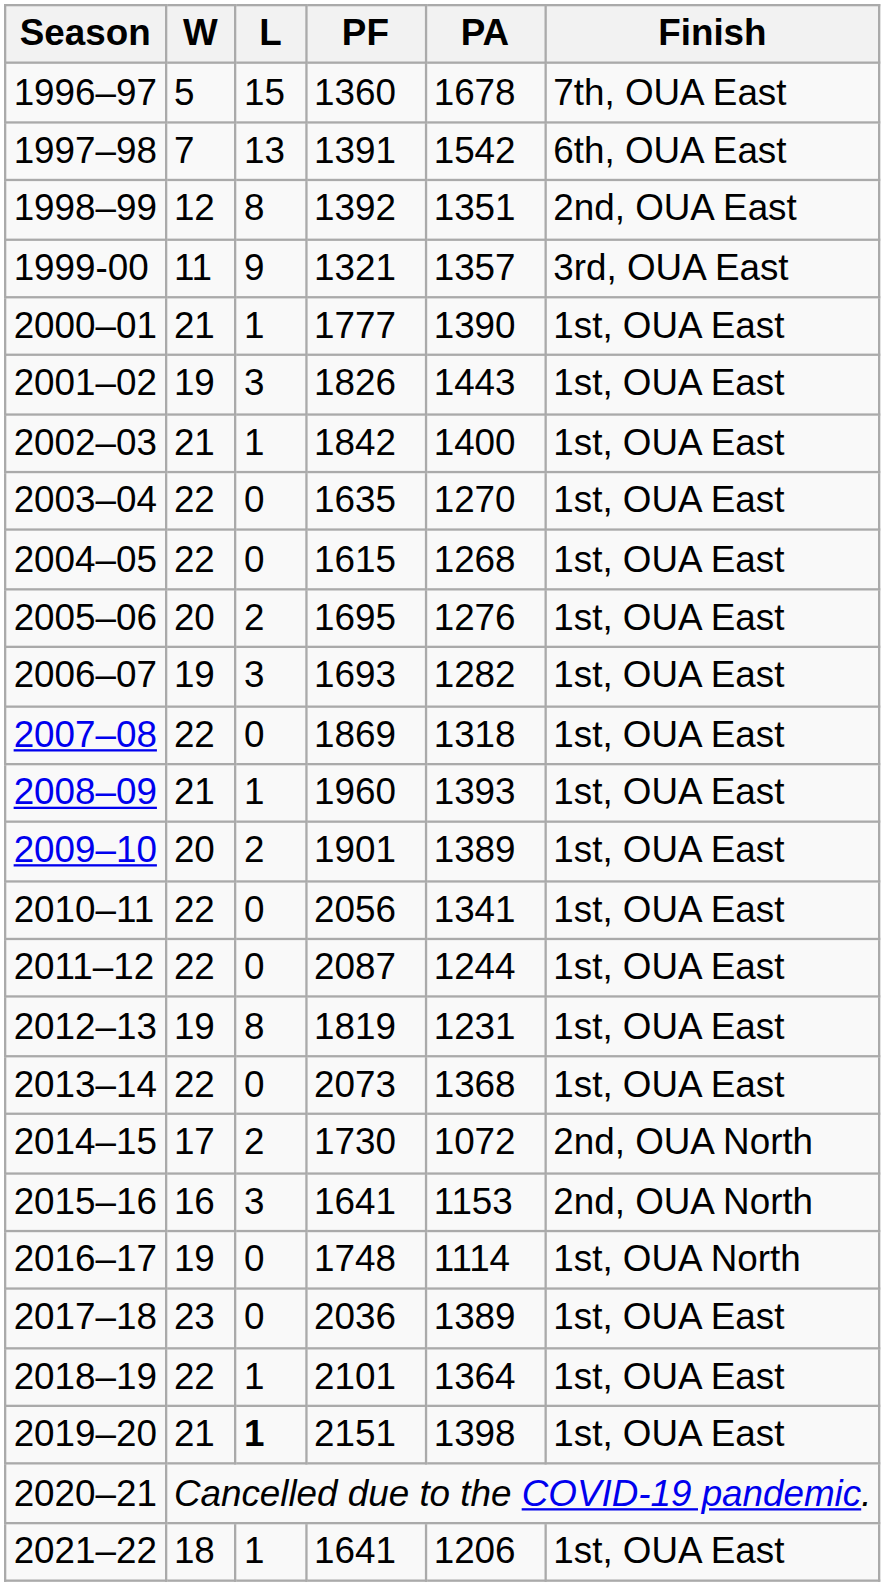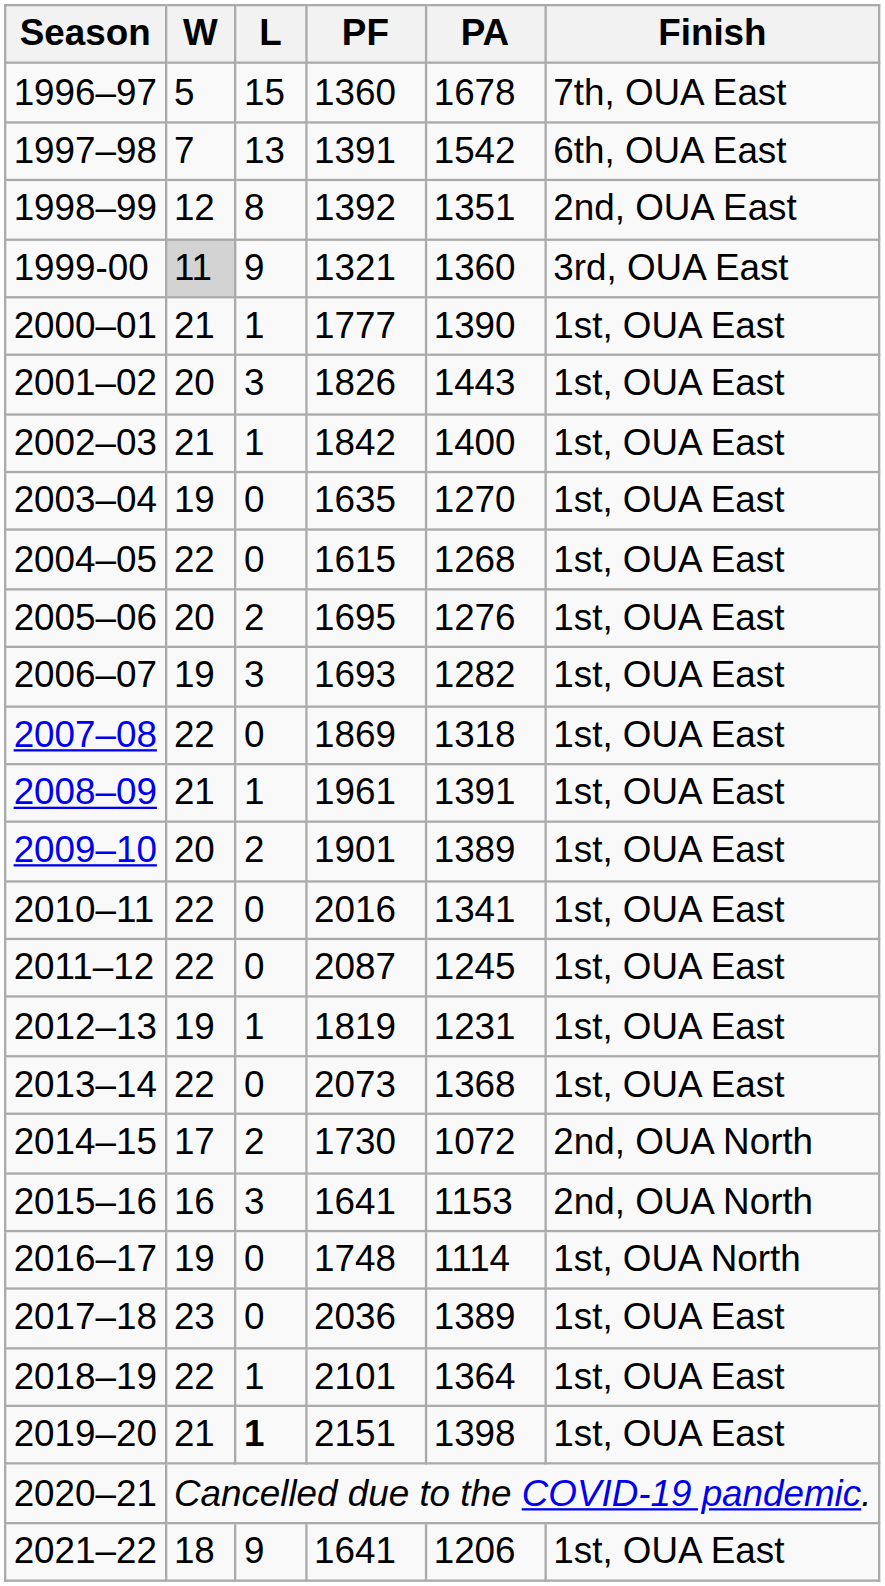 <table class="wikitable">
 <tr>
 <th>Season</th>
 <th>W</th>
 <th>L</th>
 <th>PF</th>
 <th>PA</th>
 <th>Finish</th>
 </tr>
 <tr>
 <td>1996–97</td>
 <td>5</td>
 <td>15</td>
 <td>1360</td>
 <td>1678</td>
 <td>7th, OUA East</td>
 </tr>
 <tr>
 <td>1997–98</td>
 <td>7</td>
 <td>13</td>
 <td>1391</td>
 <td>1542</td>
 <td>6th, OUA East</td>
 </tr>
 <tr>
 <td>1998–99</td>
 <td>12</td>
 <td>8</td>
 <td>1392</td>
 <td>1351</td>
 <td>2nd, OUA East</td>
 </tr>
 <tr>
 <td>1999-00</td>
-<td>11</td>
+<td style="background: lightgrey;">11</td>
 <td>9</td>
 <td>1321</td>
-<td>1357</td>
+<td>1360</td>
 <td>3rd, OUA East</td>
 </tr>
 <tr>
 <td>2000–01</td>
 <td>21</td>
 <td>1</td>
 <td>1777</td>
 <td>1390</td>
 <td>1st, OUA East</td>
 </tr>
 <tr>
 <td>2001–02</td>
-<td>19</td>
+<td>20</td>
 <td>3</td>
 <td>1826</td>
 <td>1443</td>
 <td>1st, OUA East</td>
 </tr>
 <tr>
 <td>2002–03</td>
 <td>21</td>
 <td>1</td>
 <td>1842</td>
 <td>1400</td>
 <td>1st, OUA East</td>
 </tr>
 <tr>
 <td>2003–04</td>
-<td>22</td>
+<td>19</td>
 <td>0</td>
 <td>1635</td>
 <td>1270</td>
 <td>1st, OUA East</td>
 </tr>
 <tr>
 <td>2004–05</td>
 <td>22</td>
 <td>0</td>
 <td>1615</td>
 <td>1268</td>
 <td>1st, OUA East</td>
 </tr>
 <tr>
 <td>2005–06</td>
 <td>20</td>
 <td>2</td>
 <td>1695</td>
 <td>1276</td>
 <td>1st, OUA East</td>
 </tr>
 <tr>
 <td>2006–07</td>
 <td>19</td>
 <td>3</td>
 <td>1693</td>
 <td>1282</td>
 <td>1st, OUA East</td>
 </tr>
 <tr>
 <td><a href='#'>2007–08</a></td>
 <td>22</td>
 <td>0</td>
 <td>1869</td>
 <td>1318</td>
 <td>1st, OUA East</td>
 </tr>
 <tr>
 <td><a href='#'>2008–09</a></td>
 <td>21</td>
 <td>1</td>
-<td>1960</td>
-<td>1393</td>
+<td>1961</td>
+<td>1391</td>
 <td>1st, OUA East</td>
 </tr>
 <tr>
 <td><a href='#'>2009–10</a></td>
 <td>20</td>
 <td>2</td>
 <td>1901</td>
 <td>1389</td>
 <td>1st, OUA East</td>
 </tr>
 <tr>
 <td>2010–11</td>
 <td>22</td>
 <td>0</td>
-<td>2056</td>
+<td>2016</td>
 <td>1341</td>
 <td>1st, OUA East</td>
 </tr>
 <tr>
 <td>2011–12</td>
 <td>22</td>
 <td>0</td>
 <td>2087</td>
-<td>1244</td>
+<td>1245</td>
 <td>1st, OUA East</td>
 </tr>
 <tr>
 <td>2012–13</td>
 <td>19</td>
-<td>8</td>
+<td>1</td>
 <td>1819</td>
 <td>1231</td>
 <td>1st, OUA East</td>
 </tr>
 <tr>
 <td>2013–14</td>
 <td>22</td>
 <td>0</td>
 <td>2073</td>
 <td>1368</td>
 <td>1st, OUA East</td>
 </tr>
 <tr>
 <td>2014–15</td>
 <td>17</td>
 <td>2</td>
 <td>1730</td>
 <td>1072</td>
 <td>2nd, OUA North</td>
 </tr>
 <tr>
 <td>2015–16</td>
 <td>16</td>
 <td>3</td>
 <td>1641</td>
 <td>1153</td>
 <td>2nd, OUA North</td>
 </tr>
 <tr>
 <td>2016–17</td>
 <td>19</td>
 <td>0</td>
 <td>1748</td>
 <td>1114</td>
 <td>1st, OUA North</td>
 </tr>
 <tr>
 <td>2017–18</td>
 <td>23</td>
 <td>0</td>
 <td>2036</td>
 <td>1389</td>
 <td>1st, OUA East</td>
 </tr>
 <tr>
 <td>2018–19</td>
 <td>22</td>
 <td>1</td>
 <td>2101</td>
 <td>1364</td>
 <td>1st, OUA East</td>
 </tr>
 <tr>
 <td>2019–20</td>
 <td>21</td>
 <td><strong>1</strong></td>
 <td>2151</td>
 <td>1398</td>
 <td>1st, OUA East</td>
 </tr>
 <tr>
 <td>2020–21</td>
 <td colspan="5"><em>Cancelled due to the <a href='#'>COVID-19 pandemic</a>.</em></td>
 </tr>
 <tr>
 <td>2021–22</td>
 <td>18</td>
-<td>1</td>
+<td>9</td>
 <td>1641</td>
 <td>1206</td>
 <td>1st, OUA East</td>
 </tr>
 </table>
